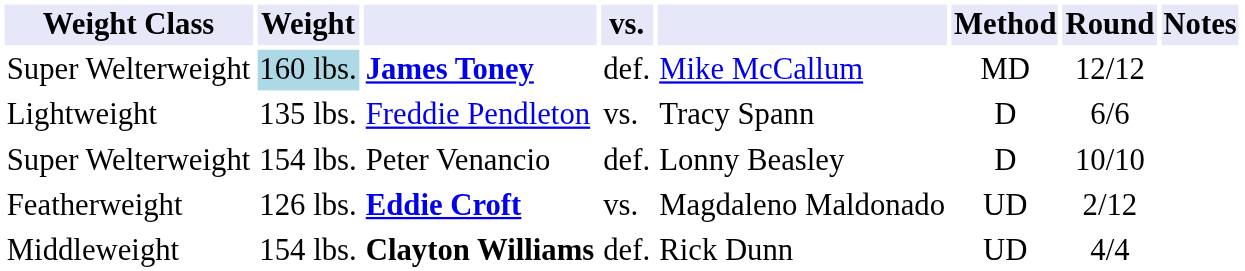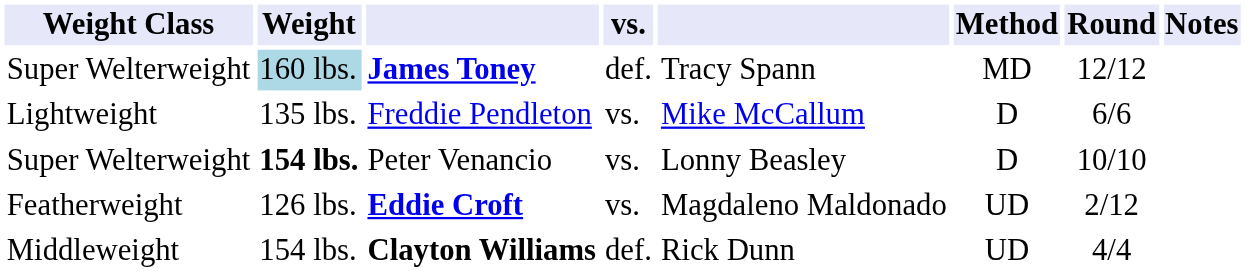 <table class="toccolours" style="font-size: 85%;">
 <tr>
 <th style="background:#e6e8fa; color:#000; text-align:center;">Weight Class</th>
 <th style="background:#e6e8fa; color:#000; text-align:center;">Weight</th>
 <th style="background:#e6e8fa; color:#000; text-align:center;"></th>
 <th style="background:#e6e8fa; color:#000; text-align:center;">vs.</th>
 <th style="background:#e6e8fa; color:#000; text-align:center;"></th>
 <th style="background:#e6e8fa; color:#000; text-align:center;">Method</th>
 <th style="background:#e6e8fa; color:#000; text-align:center;">Round</th>
 <th style="background:#e6e8fa; color:#000; text-align:center;">Notes</th>
 </tr>
 <tr>
 <td>Super Welterweight</td>
 <td style="background: lightblue;">160 lbs.</td>
 <td><strong><a href='#'>James Toney</a></strong></td>
 <td>def.</td>
-<td><a href='#'>Mike McCallum</a></td>
+<td>Tracy Spann</td>
 <td align=center>MD</td>
 <td align=center>12/12</td>
 <td></td>
 </tr>
 <tr>
 <td>Lightweight</td>
 <td>135 lbs.</td>
 <td><a href='#'>Freddie Pendleton</a></td>
 <td>vs.</td>
-<td>Tracy Spann</td>
+<td><a href='#'>Mike McCallum</a></td>
 <td align=center>D</td>
 <td align=center>6/6</td>
 <td></td>
 </tr>
 <tr>
 <td>Super Welterweight</td>
-<td>154 lbs.</td>
+<td><strong>154 lbs.</strong></td>
 <td>Peter Venancio</td>
-<td>def.</td>
+<td>vs.</td>
 <td>Lonny Beasley</td>
 <td align=center>D</td>
 <td align=center>10/10</td>
 </tr>
 <tr>
 <td>Featherweight</td>
 <td>126 lbs.</td>
 <td><strong><a href='#'>Eddie Croft</a></strong></td>
 <td>vs.</td>
 <td>Magdaleno Maldonado</td>
 <td align=center>UD</td>
 <td align=center>2/12</td>
 </tr>
 <tr>
 <td>Middleweight</td>
 <td>154 lbs.</td>
 <td><strong>Clayton Williams</strong></td>
 <td>def.</td>
 <td>Rick Dunn</td>
 <td align=center>UD</td>
 <td align=center>4/4</td>
 </tr>
 </table>
